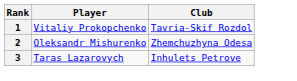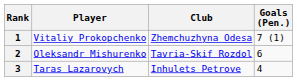 <table class="wikitable">
 <tr>
 <th>Rank</th>
 <th>Player</th>
 <th>Club</th>
+<th>Goals<br>(Pen.)</th>
 </tr>
 <tr>
 <th>1</th>
 <td align="left"> <a href='#'>Vitaliy Prokopchenko</a></td>
-<td align="left"><a href='#'>Tavria-Skif Rozdol</a></td>
+<td align="left"><a href='#'>Zhemchuzhyna Odesa</a></td>
+<td>7 (1)</td>
 </tr>
 <tr>
 <th>2</th>
 <td align="left"> <a href='#'>Oleksandr Mishurenko</a></td>
-<td align="left"><a href='#'>Zhemchuzhyna Odesa</a></td>
+<td align="left"><a href='#'>Tavria-Skif Rozdol</a></td>
+<td>6</td>
 </tr>
 <tr>
 <th>3</th>
 <td align="left"> <a href='#'>Taras Lazarovych</a></td>
 <td align="left"><a href='#'>Inhulets Petrove</a></td>
+<td>4</td>
 </tr>
 </table>
